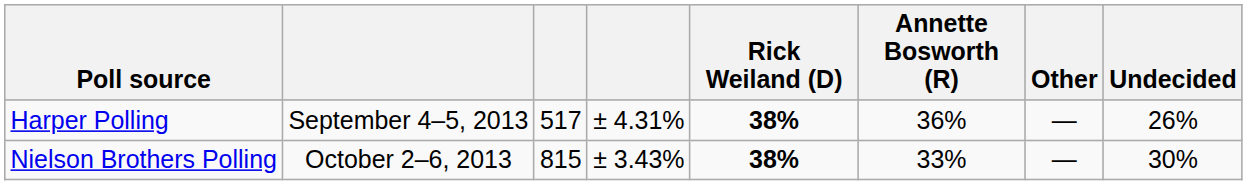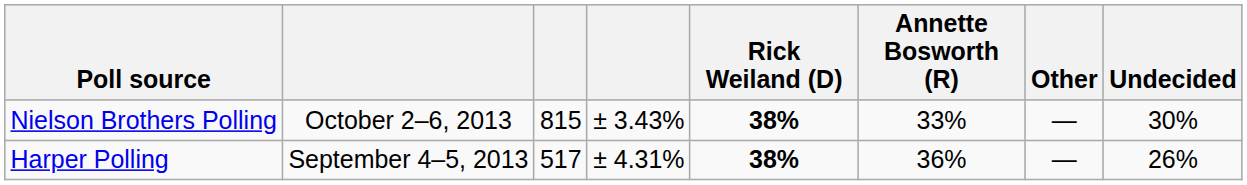 <table class="wikitable" style="text-align:center">
 <tr valign= bottom>
 <th>Poll source</th>
 <th></th>
 <th></th>
 <th></th>
 <th style="width:100px;">Rick<br>Weiland (D)</th>
 <th style="width:100px;">Annette<br>Bosworth (R)</th>
 <th>Other</th>
 <th>Undecided</th>
 </tr>
 <tr>
+<td align=left><a href='#'>Nielson Brothers Polling</a></td>
+<td>October 2–6, 2013</td>
+<td>815</td>
+<td>± 3.43%</td>
+<td><strong>38%</strong></td>
+<td>33%</td>
+<td>—</td>
+<td>30%</td>
+</tr>
+<tr>
 <td align=left><a href='#'>Harper Polling</a></td>
 <td>September 4–5, 2013</td>
 <td>517</td>
 <td>± 4.31%</td>
 <td><strong>38%</strong></td>
 <td>36%</td>
 <td>—</td>
 <td>26%</td>
 </tr>
-<tr>
-<td align=left><a href='#'>Nielson Brothers Polling</a></td>
-<td>October 2–6, 2013</td>
-<td>815</td>
-<td>± 3.43%</td>
-<td><strong>38%</strong></td>
-<td>33%</td>
-<td>—</td>
-<td>30%</td>
-</tr>
 </table>
